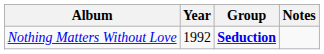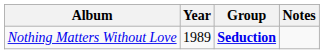 <table class="wikitable">
 <tr>
 <th>Album</th>
 <th>Year</th>
 <th>Group</th>
 <th>Notes</th>
 </tr>
 <tr>
 <td><em><a href='#'>Nothing Matters Without Love</a></em></td>
-<td>1992</td>
+<td>1989</td>
 <td><strong><a href='#'>Seduction</a></strong></td>
 <td></td>
 </tr>
 </table>
